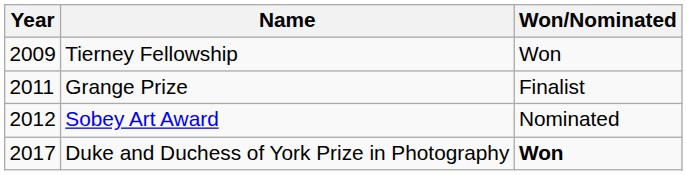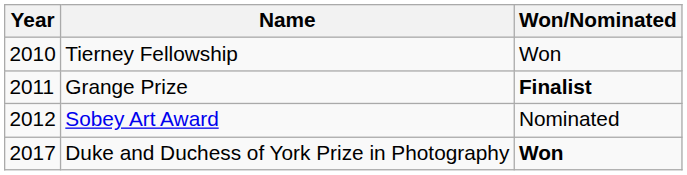 <table class="wikitable">
 <tr>
 <th>Year</th>
 <th>Name</th>
 <th>Won/Nominated</th>
 </tr>
 <tr>
-<td>2009</td>
+<td>2010</td>
 <td>Tierney Fellowship</td>
 <td>Won</td>
 </tr>
 <tr>
 <td>2011</td>
 <td>Grange Prize</td>
-<td>Finalist</td>
+<td><strong>Finalist</strong></td>
 </tr>
 <tr>
 <td>2012</td>
 <td><a href='#'>Sobey Art Award</a></td>
 <td>Nominated</td>
 </tr>
 <tr>
 <td>2017</td>
 <td>Duke and Duchess of York Prize in Photography</td>
 <td><strong>Won</strong></td>
 </tr>
 </table>
